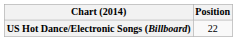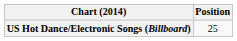 <table class="wikitable plainrowheaders" style="text-align:center;">
 <tr>
 <th scope="col">Chart (2014)</th>
 <th scope="col">Position</th>
 </tr>
 <tr>
 <th scope="row">US Hot Dance/Electronic Songs (<em>Billboard</em>)</th>
-<td>22</td>
+<td>25</td>
 </tr>
 </table>
